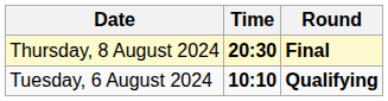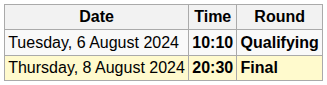 <table class="wikitable">
 <tr>
 <th>Date</th>
 <th>Time</th>
 <th>Round</th>
 </tr>
+<tr>
+<td>Tuesday, 6 August 2024</td>
+<td><strong>10:10</strong></td>
+<td><strong>Qualifying</strong></td>
+</tr>
 <tr style=background:lemonchiffon>
 <td>Thursday, 8 August 2024</td>
 <td><strong>20:30</strong></td>
 <td><strong>Final</strong></td>
 </tr>
-<tr>
-<td>Tuesday, 6 August 2024</td>
-<td><strong>10:10</strong></td>
-<td><strong>Qualifying</strong></td>
-</tr>
 </table>
